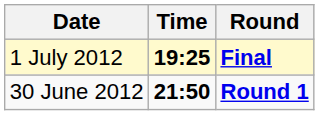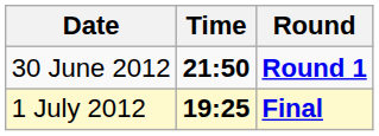 <table class="wikitable">
 <tr>
 <th>Date</th>
 <th>Time</th>
 <th>Round</th>
 </tr>
+<tr>
+<td>30 June 2012</td>
+<td><strong>21:50</strong></td>
+<td><strong><a href='#'>Round 1</a></strong></td>
+</tr>
 <tr style=background:lemonchiffon>
 <td>1 July 2012</td>
 <td><strong>19:25</strong></td>
 <td><strong><a href='#'>Final</a></strong></td>
 </tr>
-<tr>
-<td>30 June 2012</td>
-<td><strong>21:50</strong></td>
-<td><strong><a href='#'>Round 1</a></strong></td>
-</tr>
 </table>
